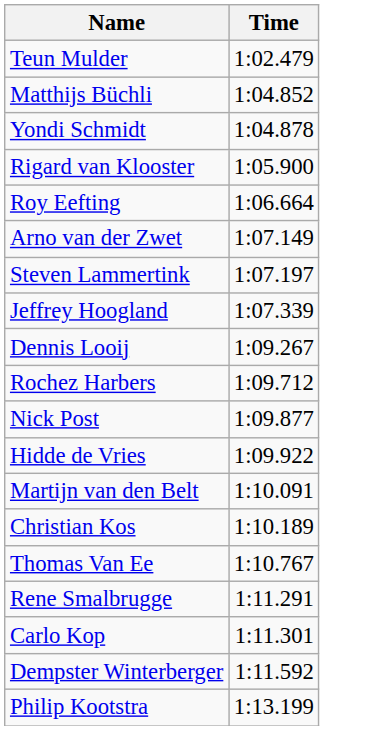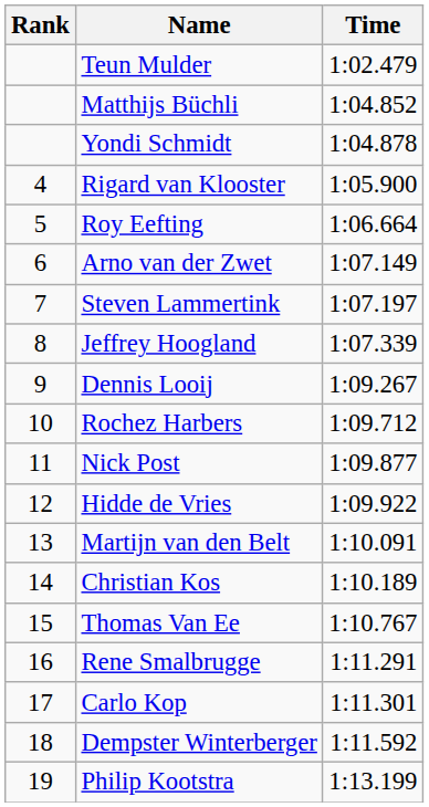 <table class="wikitable sortable" style="text-align:center">
 <tr>
+<th>Rank</th>
 <th>Name</th>
 <th>Time</th>
 </tr>
 <tr>
+<td></td>
 <td align=left><a href='#'>Teun Mulder</a></td>
 <td align=right>1:02.479</td>
 </tr>
 <tr>
+<td></td>
 <td align=left><a href='#'>Matthijs Büchli</a></td>
 <td align=right>1:04.852</td>
 </tr>
 <tr>
+<td></td>
 <td align=left><a href='#'>Yondi Schmidt</a></td>
 <td align=right>1:04.878</td>
 </tr>
 <tr>
+<td>4</td>
 <td align=left><a href='#'>Rigard van Klooster</a></td>
 <td align=right>1:05.900</td>
 </tr>
 <tr>
+<td>5</td>
 <td align=left><a href='#'>Roy Eefting</a></td>
 <td align=right>1:06.664</td>
 </tr>
 <tr>
+<td>6</td>
 <td align=left><a href='#'>Arno van der Zwet</a></td>
 <td align=right>1:07.149</td>
 </tr>
 <tr>
+<td>7</td>
 <td align=left><a href='#'>Steven Lammertink</a></td>
 <td align=right>1:07.197</td>
 </tr>
 <tr>
+<td>8</td>
 <td align=left><a href='#'>Jeffrey Hoogland</a></td>
 <td align=right>1:07.339</td>
 </tr>
 <tr>
+<td>9</td>
 <td align=left><a href='#'>Dennis Looij</a></td>
 <td align=right>1:09.267</td>
 </tr>
 <tr>
+<td>10</td>
 <td align=left><a href='#'>Rochez Harbers</a></td>
 <td align=right>1:09.712</td>
 </tr>
 <tr>
+<td>11</td>
 <td align=left><a href='#'>Nick Post</a></td>
 <td align=right>1:09.877</td>
 </tr>
 <tr>
+<td>12</td>
 <td align=left><a href='#'>Hidde de Vries</a></td>
 <td align=right>1:09.922</td>
 </tr>
 <tr>
+<td>13</td>
 <td align=left><a href='#'>Martijn van den Belt</a></td>
 <td align=right>1:10.091</td>
 </tr>
 <tr>
+<td>14</td>
 <td align=left><a href='#'>Christian Kos</a></td>
 <td align=right>1:10.189</td>
 </tr>
 <tr>
+<td>15</td>
 <td align=left><a href='#'>Thomas Van Ee</a></td>
 <td align=right>1:10.767</td>
 </tr>
 <tr>
+<td>16</td>
 <td align=left><a href='#'>Rene Smalbrugge</a></td>
 <td align=right>1:11.291</td>
 </tr>
 <tr>
+<td>17</td>
 <td align=left><a href='#'>Carlo Kop</a></td>
 <td align=right>1:11.301</td>
 </tr>
 <tr>
+<td>18</td>
 <td align=left><a href='#'>Dempster Winterberger</a></td>
 <td align=right>1:11.592</td>
 </tr>
 <tr>
+<td>19</td>
 <td align=left><a href='#'>Philip Kootstra</a></td>
 <td align=right>1:13.199</td>
 </tr>
 </table>
